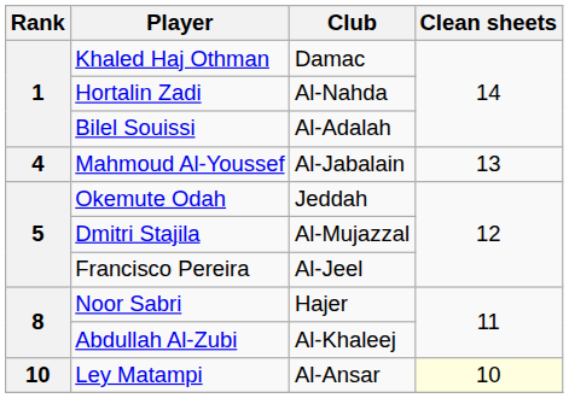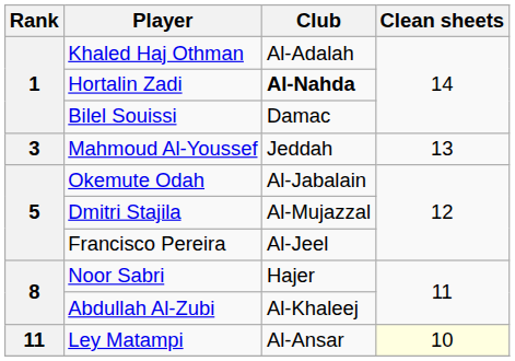 <table class=wikitable>
 <tr>
 <th>Rank</th>
 <th>Player</th>
 <th>Club</th>
 <th>Clean sheets</th>
 </tr>
 <tr>
 <th rowspan=3>1</th>
 <td> <a href='#'>Khaled Haj Othman</a></td>
-<td>Damac</td>
+<td>Al-Adalah</td>
 <td align=center rowspan=3>14</td>
 </tr>
 <tr>
 <td> <a href='#'>Hortalin Zadi</a></td>
-<td>Al-Nahda</td>
+<td><strong>Al-Nahda</strong></td>
 </tr>
 <tr>
 <td> <a href='#'>Bilel Souissi</a></td>
-<td>Al-Adalah</td>
+<td>Damac</td>
 </tr>
 <tr>
-<th>4</th>
+<th>3</th>
 <td> <a href='#'>Mahmoud Al-Youssef</a></td>
-<td>Al-Jabalain</td>
+<td>Jeddah</td>
 <td align=center>13</td>
 </tr>
 <tr>
 <th rowspan=3>5</th>
 <td> <a href='#'>Okemute Odah</a></td>
-<td>Jeddah</td>
+<td>Al-Jabalain</td>
 <td align=center rowspan=3>12</td>
 </tr>
 <tr>
 <td> <a href='#'>Dmitri Stajila</a></td>
 <td>Al-Mujazzal</td>
 </tr>
 <tr>
 <td> Francisco Pereira</td>
 <td>Al-Jeel</td>
 </tr>
 <tr>
 <th rowspan=2>8</th>
 <td> <a href='#'>Noor Sabri</a></td>
 <td>Hajer</td>
 <td align=center rowspan=2>11</td>
 </tr>
 <tr>
 <td> <a href='#'>Abdullah Al-Zubi</a></td>
 <td>Al-Khaleej</td>
 </tr>
 <tr>
-<th>10</th>
+<th>11</th>
 <td> <a href='#'>Ley Matampi</a></td>
 <td>Al-Ansar</td>
 <td align=center style="background: lightyellow;">10</td>
 </tr>
 <tr>
 </tr>
 </table>
